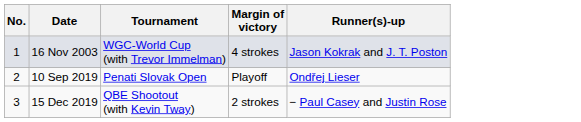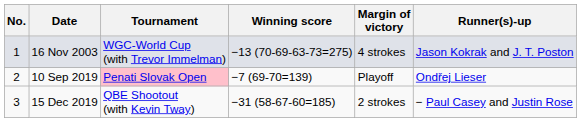 <table class="wikitable" style="font-size:95%;">
 <tr>
 <th>No.</th>
 <th>Date</th>
 <th>Tournament</th>
+<th>Winning score</th>
 <th>Margin of<br>victory</th>
 <th>Runner(s)-up</th>
 </tr>
 <tr style="background:#dfe2e9;">
 <td align=center>1</td>
 <td align=right>16 Nov 2003</td>
 <td><a href='#'>WGC-World Cup</a><br>(with  <a href='#'>Trevor Immelman</a>)</td>
+<td>−13 (70-69-63-73=275)</td>
 <td>4 strokes</td>
 <td> <a href='#'>Jason Kokrak</a> and  <a href='#'>J. T. Poston</a></td>
 </tr>
 <tr>
 <td align=center>2</td>
 <td align=right>10 Sep 2019</td>
-<td><a href='#'>Penati Slovak Open</a></td>
+<td style="background: pink;"><a href='#'>Penati Slovak Open</a></td>
+<td>−7 (69-70=139)</td>
 <td>Playoff</td>
 <td> <a href='#'>Ondřej Lieser</a></td>
 </tr>
 <tr>
 <td align=center>3</td>
 <td align=right>15 Dec 2019</td>
 <td><a href='#'>QBE Shootout</a><br>(with  <a href='#'>Kevin Tway</a>)</td>
+<td>−31 (58-67-60=185)</td>
 <td>2 strokes</td>
 <td> − <a href='#'>Paul Casey</a> and <a href='#'>Justin Rose</a></td>
 </tr>
 </table>
